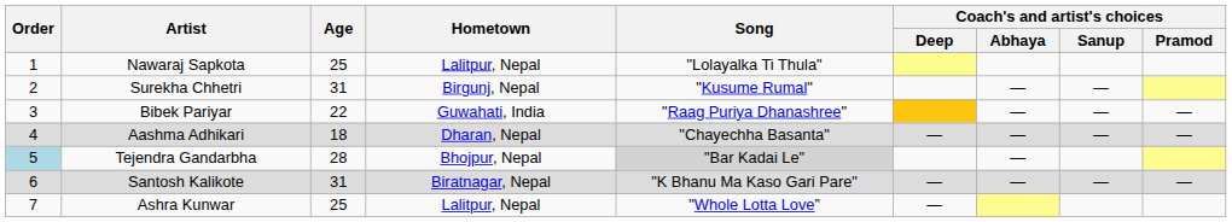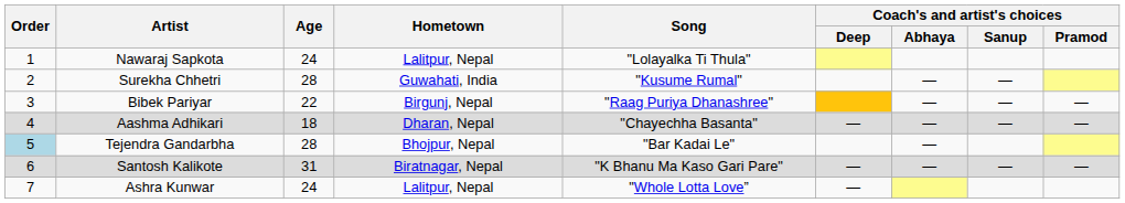 <table class="wikitable plainrowheaders" style="text-align:center; line-height:17px; width:100%;">
 <tr>
 <th scope="col" rowspan="2" style="width:04%;">Order</th>
 <th scope="col" rowspan="2" style="width:18%;">Artist</th>
 <th scope="col" rowspan="2" style="width:04%;">Age</th>
 <th scope="col" rowspan="2" style="width:18%;">Hometown</th>
 <th scope="col" rowspan="2" style="width:20%;">Song</th>
 <th scope="col" colspan="4" style="width:24%;">Coach's and artist's choices</th>
 </tr>
 <tr>
 <th style="width:06%;">Deep</th>
 <th style="width:06%;">Abhaya</th>
 <th style="width:06%;">Sanup</th>
 <th style="width:06%;">Pramod</th>
 </tr>
 <tr>
 <td scope="row">1</td>
 <td>Nawaraj Sapkota</td>
-<td>25</td>
+<td>24</td>
 <td><a href='#'>Lalitpur</a>, Nepal</td>
 <td>"Lolayalka Ti Thula"</td>
 <td style="background:#fdfc8f;"><strong></strong></td>
 <td><strong></strong></td>
 <td><strong></strong></td>
 <td><strong></strong></td>
 </tr>
 <tr>
 <td scope="row">2</td>
 <td>Surekha Chhetri</td>
-<td>31</td>
-<td><a href='#'>Birgunj</a>, Nepal</td>
+<td>28</td>
+<td><a href='#'>Guwahati</a>, India</td>
 <td>"<a href='#'>Kusume Rumal</a>"</td>
 <td><strong></strong></td>
 <td>—</td>
 <td>—</td>
 <td style="background:#fdfc8f;"><strong></strong></td>
 </tr>
 <tr>
 <td scope="row">3</td>
 <td>Bibek Pariyar</td>
 <td>22</td>
-<td><a href='#'>Guwahati</a>, India</td>
+<td><a href='#'>Birgunj</a>, Nepal</td>
 <td>"<a href='#'>Raag Puriya Dhanashree</a>"</td>
 <td style = "background:#ffc40c;"><strong></strong></td>
 <td>—</td>
 <td>—</td>
 <td>—</td>
 </tr>
 <tr style="background:#DCDCDC;">
 <td scope="row">4</td>
 <td>Aashma Adhikari</td>
 <td>18</td>
 <td><a href='#'>Dharan</a>, Nepal</td>
 <td>"Chayechha Basanta"</td>
 <td>—</td>
 <td>—</td>
 <td>—</td>
 <td>—</td>
 </tr>
 <tr>
 <td scope="row" style="background: lightblue;">5</td>
 <td>Tejendra Gandarbha</td>
 <td>28</td>
 <td><a href='#'>Bhojpur</a>, Nepal</td>
-<td style="background: lightgrey;">"Bar Kadai Le"</td>
+<td>"Bar Kadai Le"</td>
 <td><strong></strong></td>
 <td>—</td>
 <td><strong></strong></td>
 <td style="background:#fdfc8f;"><strong></strong></td>
 </tr>
 <tr style="background:#DCDCDC;">
 <td scope="row">6</td>
 <td>Santosh Kalikote</td>
 <td>31</td>
 <td><a href='#'>Biratnagar</a>, Nepal</td>
 <td>"K Bhanu Ma Kaso Gari Pare"</td>
 <td>—</td>
 <td>—</td>
 <td>—</td>
 <td>—</td>
 </tr>
 <tr>
 <td scope="row">7</td>
 <td>Ashra Kunwar</td>
-<td>25</td>
+<td>24</td>
 <td><a href='#'>Lalitpur</a>, Nepal</td>
 <td>"<a href='#'>Whole Lotta Love</a>”</td>
 <td>—</td>
 <td style="background:#fdfc8f;"><strong></strong></td>
 <td><strong></strong></td>
 <td><strong></strong></td>
 </tr>
 </table>
